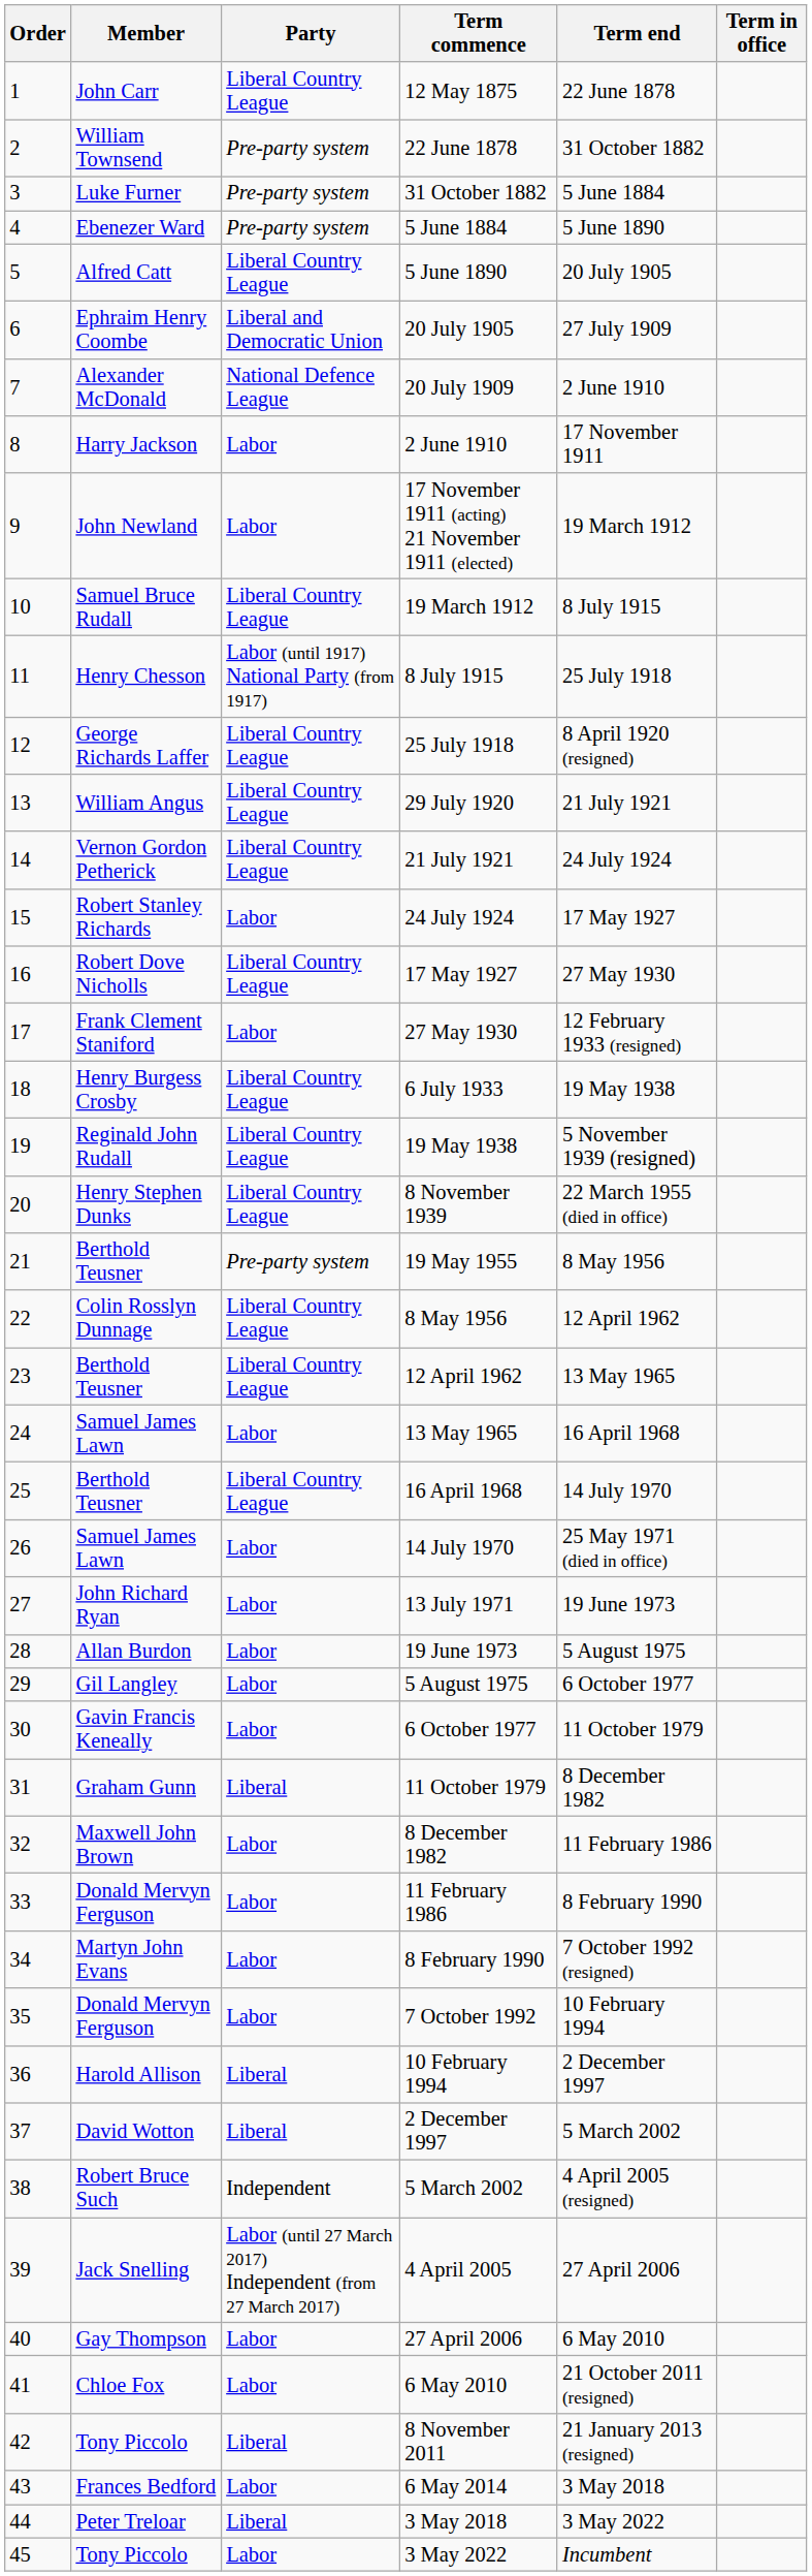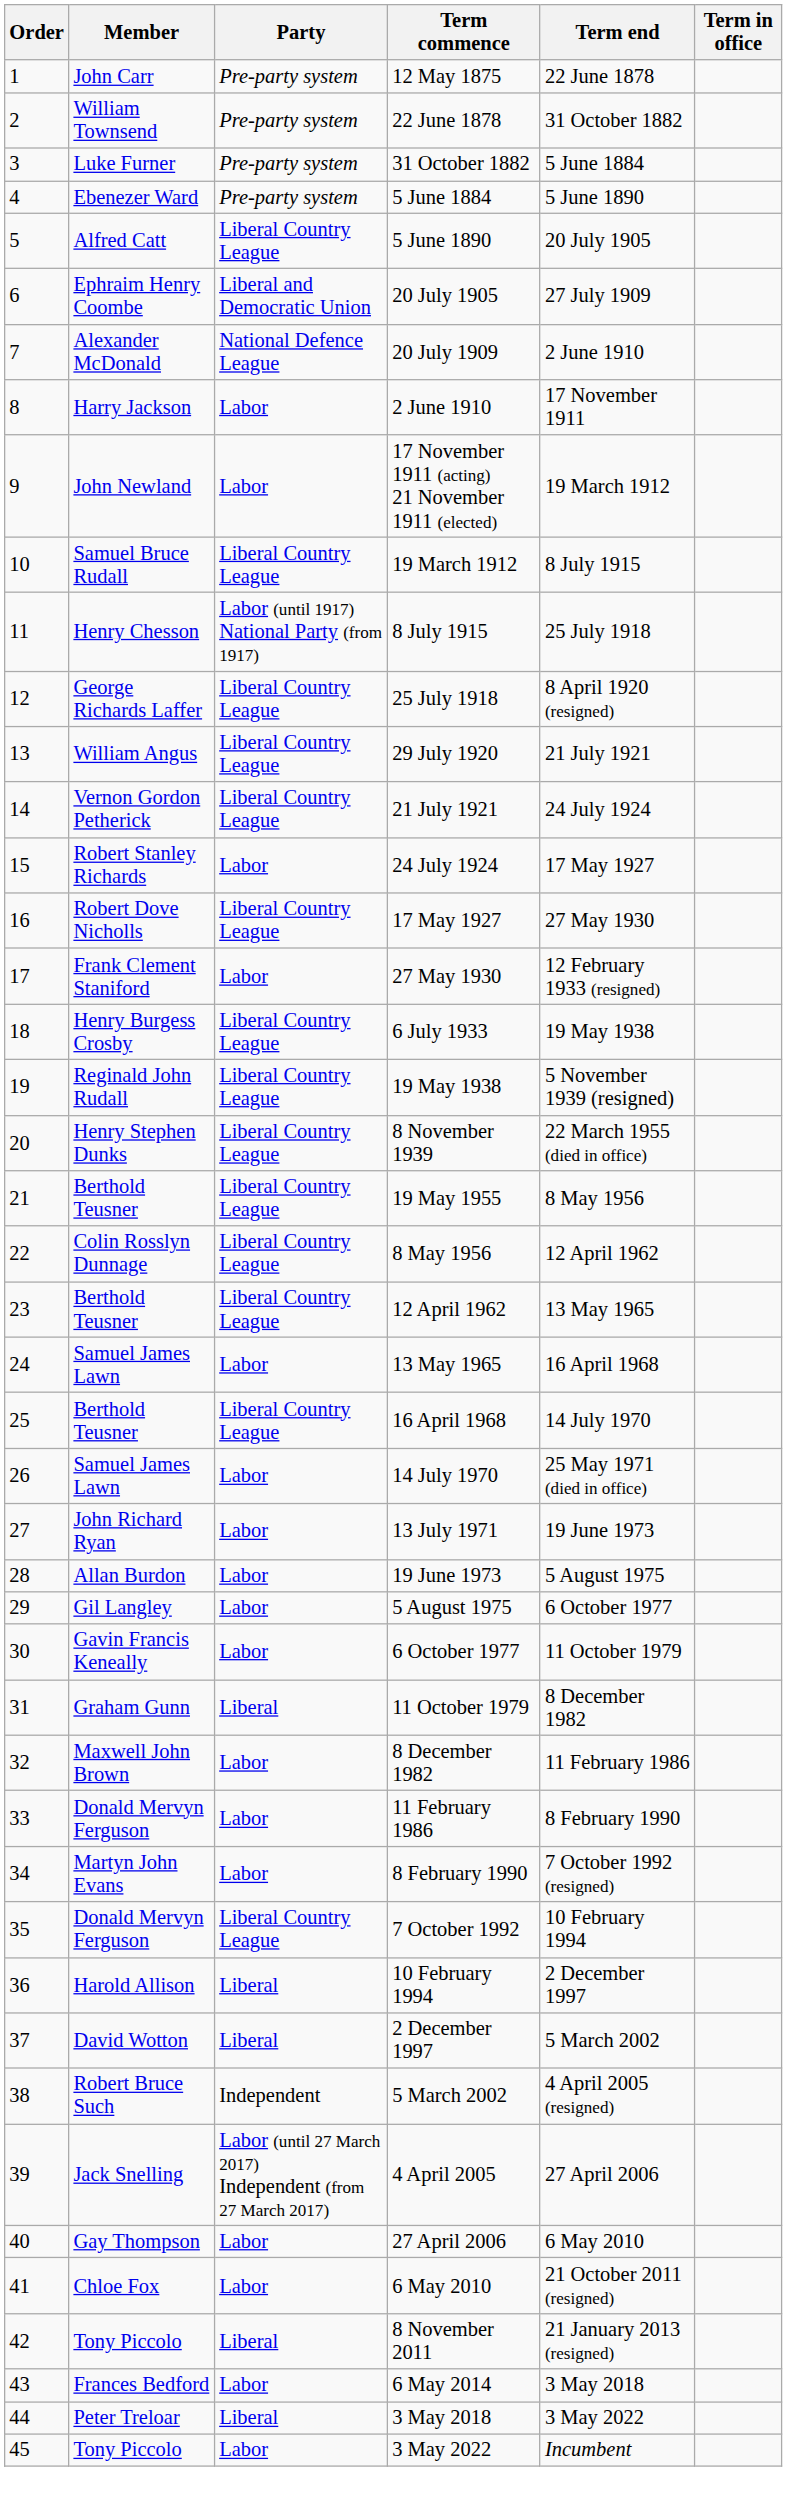 <table class="wikitable">
 <tr>
 <th>Order</th>
 <th>Member</th>
 <th>Party</th>
 <th>Term commence</th>
 <th>Term end</th>
 <th>Term in office</th>
 </tr>
 <tr>
 <td>1</td>
 <td><a href='#'>John Carr</a></td>
-<td><a href='#'>Liberal Country League</a></td>
+<td><em>Pre-party system</em></td>
 <td>12 May 1875</td>
 <td>22 June 1878</td>
 <td></td>
 </tr>
 <tr>
 <td>2</td>
 <td><a href='#'>William Townsend</a></td>
 <td><em>Pre-party system</em></td>
 <td>22 June 1878</td>
 <td>31 October 1882</td>
 <td></td>
 </tr>
 <tr>
 <td>3</td>
 <td><a href='#'>Luke Furner</a></td>
 <td><em>Pre-party system</em></td>
 <td>31 October 1882</td>
 <td>5 June 1884</td>
 <td></td>
 </tr>
 <tr>
 <td>4</td>
 <td><a href='#'>Ebenezer Ward</a></td>
 <td><em>Pre-party system</em></td>
 <td>5 June 1884</td>
 <td>5 June 1890</td>
 <td></td>
 </tr>
 <tr>
 <td>5</td>
 <td><a href='#'>Alfred Catt</a></td>
 <td><a href='#'>Liberal Country League</a></td>
 <td>5 June 1890</td>
 <td>20 July 1905</td>
 <td></td>
 </tr>
 <tr>
 <td>6</td>
 <td><a href='#'>Ephraim Henry Coombe</a></td>
 <td><a href='#'>Liberal and Democratic Union</a></td>
 <td>20 July 1905</td>
 <td>27 July 1909</td>
 <td></td>
 </tr>
 <tr>
 <td>7</td>
 <td><a href='#'>Alexander McDonald</a></td>
 <td><a href='#'>National Defence League</a></td>
 <td>20 July 1909</td>
 <td>2 June 1910</td>
 <td></td>
 </tr>
 <tr>
 <td>8</td>
 <td><a href='#'>Harry Jackson</a></td>
 <td><a href='#'>Labor</a></td>
 <td>2 June 1910</td>
 <td>17 November 1911</td>
 <td></td>
 </tr>
 <tr>
 <td>9</td>
 <td><a href='#'>John Newland</a></td>
 <td><a href='#'>Labor</a></td>
 <td>17 November 1911 <small>(acting)</small><br>21 November 1911 <small>(elected)</small></td>
 <td>19 March 1912</td>
 <td></td>
 </tr>
 <tr>
 <td>10</td>
 <td><a href='#'>Samuel Bruce Rudall</a></td>
 <td><a href='#'>Liberal Country League</a></td>
 <td>19 March 1912</td>
 <td>8 July 1915</td>
 <td></td>
 </tr>
 <tr>
 <td>11</td>
 <td><a href='#'>Henry Chesson</a></td>
 <td><a href='#'>Labor</a> <small>(until 1917)</small><br> <a href='#'>National Party</a> <small>(from 1917)</small></td>
 <td>8 July 1915</td>
 <td>25 July 1918</td>
 <td></td>
 </tr>
 <tr>
 <td>12</td>
 <td><a href='#'>George Richards Laffer</a></td>
 <td><a href='#'>Liberal Country League</a></td>
 <td>25 July 1918</td>
 <td>8 April 1920 <small>(resigned)</small></td>
 <td></td>
 </tr>
 <tr>
 <td>13</td>
 <td><a href='#'>William Angus</a></td>
 <td><a href='#'>Liberal Country League</a></td>
 <td>29 July 1920</td>
 <td>21 July 1921</td>
 <td></td>
 </tr>
 <tr>
 <td>14</td>
 <td><a href='#'>Vernon Gordon Petherick</a></td>
 <td><a href='#'>Liberal Country League</a></td>
 <td>21 July 1921</td>
 <td>24 July 1924</td>
 <td></td>
 </tr>
 <tr>
 <td>15</td>
 <td><a href='#'>Robert Stanley Richards</a></td>
 <td><a href='#'>Labor</a></td>
 <td>24 July 1924</td>
 <td>17 May 1927</td>
 <td></td>
 </tr>
 <tr>
 <td>16</td>
 <td><a href='#'>Robert Dove Nicholls</a></td>
 <td><a href='#'>Liberal Country League</a></td>
 <td>17 May 1927</td>
 <td>27 May 1930</td>
 <td></td>
 </tr>
 <tr>
 <td>17</td>
 <td><a href='#'>Frank Clement Staniford</a></td>
 <td><a href='#'>Labor</a></td>
 <td>27 May 1930</td>
 <td>12 February 1933 <small>(resigned)</small></td>
 <td></td>
 </tr>
 <tr>
 <td>18</td>
 <td><a href='#'>Henry Burgess Crosby</a></td>
 <td><a href='#'>Liberal Country League</a></td>
 <td>6 July 1933</td>
 <td>19 May 1938</td>
 <td></td>
 </tr>
 <tr>
 <td>19</td>
 <td><a href='#'>Reginald John Rudall</a></td>
 <td><a href='#'>Liberal Country League</a></td>
 <td>19 May 1938</td>
 <td>5 November 1939 (resigned)</td>
 <td></td>
 </tr>
 <tr>
 <td>20</td>
 <td><a href='#'>Henry Stephen Dunks</a></td>
 <td><a href='#'>Liberal Country League</a></td>
 <td>8 November 1939</td>
 <td>22 March 1955 <small>(died in office)</small></td>
 <td></td>
 </tr>
 <tr>
 <td>21</td>
 <td><a href='#'>Berthold Teusner</a></td>
-<td><em>Pre-party system</em></td>
+<td><a href='#'>Liberal Country League</a></td>
 <td>19 May 1955</td>
 <td>8 May 1956</td>
 <td></td>
 </tr>
 <tr>
 <td>22</td>
 <td><a href='#'>Colin Rosslyn Dunnage</a></td>
 <td><a href='#'>Liberal Country League</a></td>
 <td>8 May 1956</td>
 <td>12 April 1962</td>
 <td></td>
 </tr>
 <tr>
 <td>23</td>
 <td><a href='#'>Berthold Teusner</a></td>
 <td><a href='#'>Liberal Country League</a></td>
 <td>12 April 1962</td>
 <td>13 May 1965</td>
 <td></td>
 </tr>
 <tr>
 <td>24</td>
 <td><a href='#'>Samuel James Lawn</a></td>
 <td><a href='#'>Labor</a></td>
 <td>13 May 1965</td>
 <td>16 April 1968</td>
 <td></td>
 </tr>
 <tr>
 <td>25</td>
 <td><a href='#'>Berthold Teusner</a></td>
 <td><a href='#'>Liberal Country League</a></td>
 <td>16 April 1968</td>
 <td>14 July 1970</td>
 <td></td>
 </tr>
 <tr>
 <td>26</td>
 <td><a href='#'>Samuel James Lawn</a></td>
 <td><a href='#'>Labor</a></td>
 <td>14 July 1970</td>
 <td>25 May 1971 <small>(died in office)</small></td>
 <td></td>
 </tr>
 <tr>
 <td>27</td>
 <td><a href='#'>John Richard Ryan</a></td>
 <td><a href='#'>Labor</a></td>
 <td>13 July 1971</td>
 <td>19 June 1973</td>
 <td></td>
 </tr>
 <tr>
 <td>28</td>
 <td><a href='#'>Allan Burdon</a></td>
 <td><a href='#'>Labor</a></td>
 <td>19 June 1973</td>
 <td>5 August 1975</td>
 <td></td>
 </tr>
 <tr>
 <td>29</td>
 <td><a href='#'>Gil Langley</a></td>
 <td><a href='#'>Labor</a></td>
 <td>5 August 1975</td>
 <td>6 October 1977</td>
 <td></td>
 </tr>
 <tr>
 <td>30</td>
 <td><a href='#'>Gavin Francis Keneally</a></td>
 <td><a href='#'>Labor</a></td>
 <td>6 October 1977</td>
 <td>11 October 1979</td>
 <td></td>
 </tr>
 <tr>
 <td>31</td>
 <td><a href='#'>Graham Gunn</a></td>
 <td><a href='#'>Liberal</a></td>
 <td>11 October 1979</td>
 <td>8 December 1982</td>
 <td></td>
 </tr>
 <tr>
 <td>32</td>
 <td><a href='#'>Maxwell John Brown</a></td>
 <td><a href='#'>Labor</a></td>
 <td>8 December 1982</td>
 <td>11 February 1986</td>
 <td></td>
 </tr>
 <tr>
 <td>33</td>
 <td><a href='#'>Donald Mervyn Ferguson</a></td>
 <td><a href='#'>Labor</a></td>
 <td>11 February 1986</td>
 <td>8 February 1990</td>
 <td></td>
 </tr>
 <tr>
 <td>34</td>
 <td><a href='#'>Martyn John Evans</a></td>
 <td><a href='#'>Labor</a></td>
 <td>8 February 1990</td>
 <td>7 October 1992 <small>(resigned)</small></td>
 <td></td>
 </tr>
 <tr>
 <td>35</td>
 <td><a href='#'>Donald Mervyn Ferguson</a></td>
-<td><a href='#'>Labor</a></td>
+<td><a href='#'>Liberal Country League</a></td>
 <td>7 October 1992</td>
 <td>10 February 1994</td>
 <td></td>
 </tr>
 <tr>
 <td>36</td>
 <td><a href='#'>Harold Allison</a></td>
 <td><a href='#'>Liberal</a></td>
 <td>10 February 1994</td>
 <td>2 December 1997</td>
 <td></td>
 </tr>
 <tr>
 <td>37</td>
 <td><a href='#'>David Wotton</a></td>
 <td><a href='#'>Liberal</a></td>
 <td>2 December 1997</td>
 <td>5 March 2002</td>
 <td></td>
 </tr>
 <tr>
 <td>38</td>
 <td><a href='#'>Robert Bruce Such</a></td>
 <td>Independent</td>
 <td>5 March 2002</td>
 <td>4 April 2005 <small>(resigned)</small></td>
 <td></td>
 </tr>
 <tr>
 <td>39</td>
 <td><a href='#'>Jack Snelling</a></td>
 <td><a href='#'>Labor</a> <small>(until 27 March 2017)</small><br> Independent <small>(from 27 March 2017)</small></td>
 <td>4 April 2005</td>
 <td>27 April 2006</td>
 <td></td>
 </tr>
 <tr>
 <td>40</td>
 <td><a href='#'>Gay Thompson</a></td>
 <td><a href='#'>Labor</a></td>
 <td>27 April 2006</td>
 <td>6 May 2010</td>
 <td></td>
 </tr>
 <tr>
 <td>41</td>
 <td><a href='#'>Chloe Fox</a></td>
 <td><a href='#'>Labor</a></td>
 <td>6 May 2010</td>
 <td>21 October 2011 <small>(resigned)</small></td>
 <td></td>
 </tr>
 <tr>
 <td>42</td>
 <td><a href='#'>Tony Piccolo</a></td>
 <td><a href='#'>Liberal</a></td>
 <td>8 November 2011</td>
 <td>21 January 2013 <small>(resigned)</small></td>
 <td></td>
 </tr>
 <tr>
 <td>43</td>
 <td><a href='#'>Frances Bedford</a></td>
 <td><a href='#'>Labor</a></td>
 <td>6 May 2014</td>
 <td>3 May 2018</td>
 <td></td>
 </tr>
 <tr>
 <td>44</td>
 <td><a href='#'>Peter Treloar</a></td>
 <td><a href='#'>Liberal</a></td>
 <td>3 May 2018</td>
 <td>3 May 2022</td>
 <td></td>
 </tr>
 <tr>
 <td>45</td>
 <td><a href='#'>Tony Piccolo</a></td>
 <td><a href='#'>Labor</a></td>
 <td>3 May 2022</td>
 <td><em>Incumbent</em></td>
 <td></td>
 </tr>
 </table>
